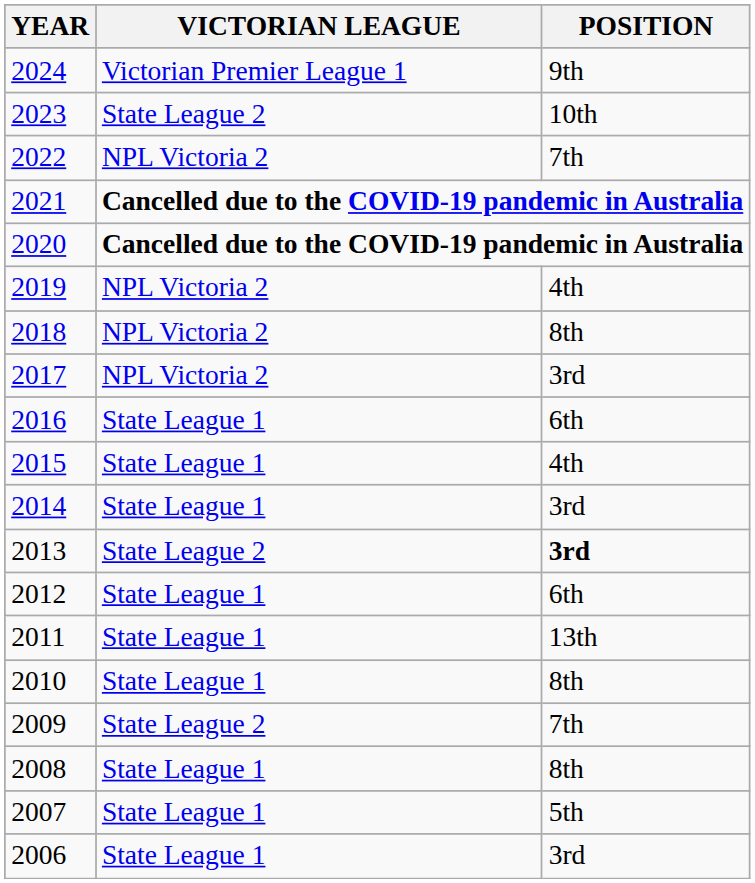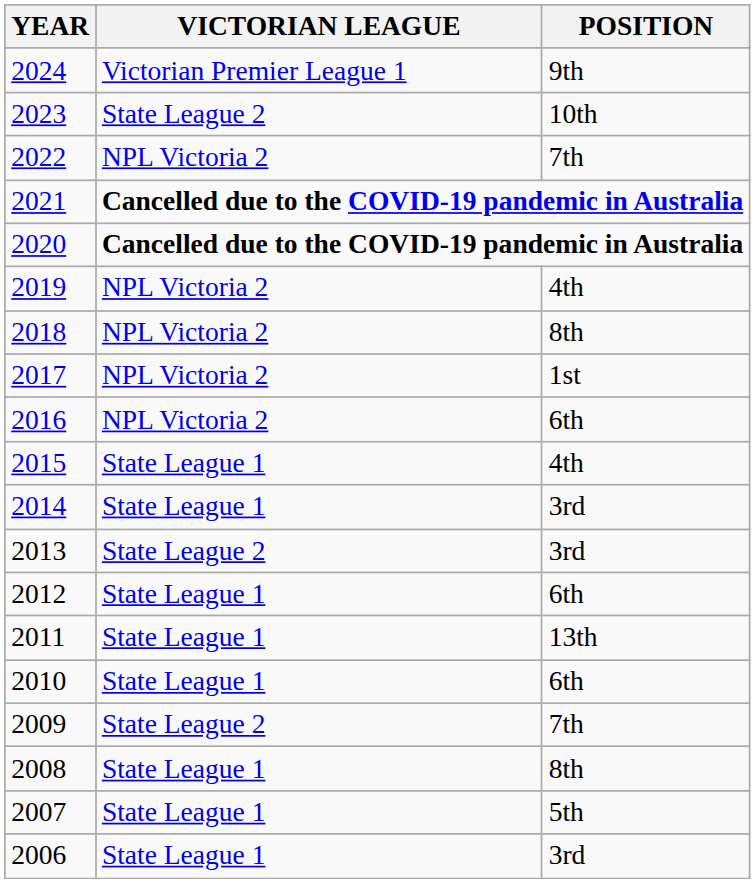 <table class="wikitable">
 <tr>
 <th>YEAR</th>
 <th>VICTORIAN LEAGUE</th>
 <th>POSITION</th>
 </tr>
 <tr>
 <td><a href='#'>2024</a></td>
 <td><a href='#'>Victorian Premier League 1</a></td>
 <td>9th</td>
 </tr>
 <tr>
 <td><a href='#'>2023</a></td>
 <td><a href='#'>State League 2</a></td>
 <td>10th</td>
 </tr>
 <tr>
 <td><a href='#'>2022</a></td>
 <td><a href='#'>NPL Victoria 2</a></td>
 <td>7th</td>
 </tr>
 <tr>
 <td><a href='#'>2021</a></td>
 <td colspan=3><strong>Cancelled due to the <a href='#'>COVID-19 pandemic in Australia</a></strong></td>
 </tr>
 <tr>
 <td><a href='#'>2020</a></td>
 <td colspan=3><strong>Cancelled due to the COVID-19 pandemic in Australia</strong></td>
 </tr>
 <tr>
 <td><a href='#'>2019</a></td>
 <td><a href='#'>NPL Victoria 2</a></td>
 <td>4th</td>
 </tr>
 <tr>
 <td><a href='#'>2018</a></td>
 <td><a href='#'>NPL Victoria 2</a></td>
 <td>8th</td>
 </tr>
 <tr>
 <td><a href='#'>2017</a></td>
 <td><a href='#'>NPL Victoria 2</a></td>
-<td>3rd</td>
+<td>1st</td>
 </tr>
 <tr>
 <td><a href='#'>2016</a></td>
-<td><a href='#'>State League 1</a></td>
+<td><a href='#'>NPL Victoria 2</a></td>
 <td>6th</td>
 </tr>
 <tr>
 <td><a href='#'>2015</a></td>
 <td><a href='#'>State League 1</a></td>
 <td>4th</td>
 </tr>
 <tr>
 <td><a href='#'>2014</a></td>
 <td><a href='#'>State League 1</a></td>
 <td>3rd</td>
 </tr>
 <tr>
 <td>2013</td>
 <td><a href='#'>State League 2</a></td>
-<td><strong>3rd</strong></td>
+<td>3rd</td>
 </tr>
 <tr>
 <td>2012</td>
 <td><a href='#'>State League 1</a></td>
 <td>6th</td>
 </tr>
 <tr>
 <td>2011</td>
 <td><a href='#'>State League 1</a></td>
 <td>13th</td>
 </tr>
 <tr>
 <td>2010</td>
 <td><a href='#'>State League 1</a></td>
-<td>8th</td>
+<td>6th</td>
 </tr>
 <tr>
 <td>2009</td>
 <td><a href='#'>State League 2</a></td>
 <td>7th</td>
 </tr>
 <tr>
 <td>2008</td>
 <td><a href='#'>State League 1</a></td>
 <td>8th</td>
 </tr>
 <tr>
 <td>2007</td>
 <td><a href='#'>State League 1</a></td>
 <td>5th</td>
 </tr>
 <tr>
 <td>2006</td>
 <td><a href='#'>State League 1</a></td>
 <td>3rd</td>
 </tr>
 </table>
